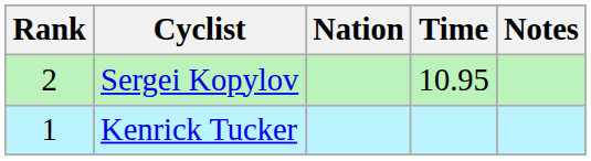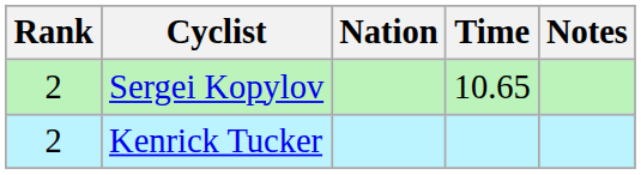 <table class="wikitable sortable" style="text-align:center;">
 <tr>
 <th>Rank</th>
 <th>Cyclist</th>
 <th>Nation</th>
 <th>Time</th>
 <th>Notes</th>
 </tr>
 <tr bgcolor=bbf3bb>
 <td>2</td>
 <td align=left><a href='#'>Sergei Kopylov</a></td>
 <td align=left></td>
-<td>10.95</td>
+<td>10.65</td>
 <td></td>
 </tr>
 <tr bgcolor=bbf3ff>
-<td>1</td>
+<td>2</td>
 <td align=left><a href='#'>Kenrick Tucker</a></td>
 <td align=left></td>
 <td></td>
 <td></td>
 </tr>
 </table>
